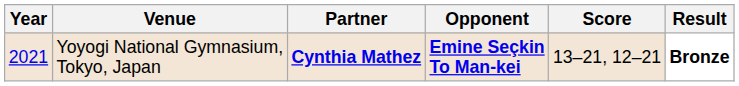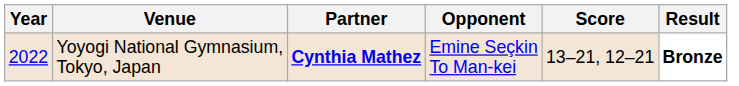 <table class="sortable wikitable" style="font-size: 90%;">
 <tr>
 <th>Year</th>
 <th>Venue</th>
 <th>Partner</th>
 <th>Opponent</th>
 <th>Score</th>
 <th>Result</th>
 </tr>
 <tr style="background:#F3E6D7">
-<td align="center"><a href='#'>2021</a></td>
+<td align="center"><a href='#'>2022</a></td>
 <td align="left">Yoyogi National Gymnasium,<br>Tokyo, Japan</td>
 <td align="left"><strong> <a href='#'>Cynthia Mathez</a></strong></td>
-<td align="left"><strong> <a href='#'>Emine Seçkin</a><br> <a href='#'>To Man-kei</a></strong></td>
+<td align="left"> <a href='#'>Emine Seçkin</a><br> <a href='#'>To Man-kei</a></td>
 <td align="left">13–21, 12–21</td>
 <td style="text-align:left; background:white"> <strong>Bronze</strong></td>
 </tr>
 </table>
